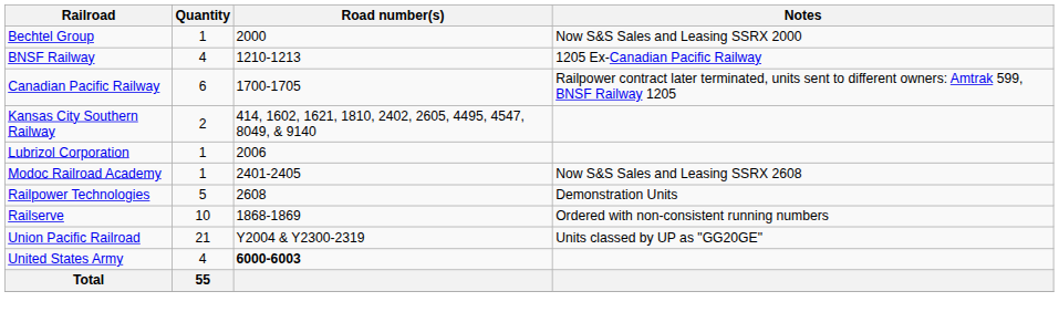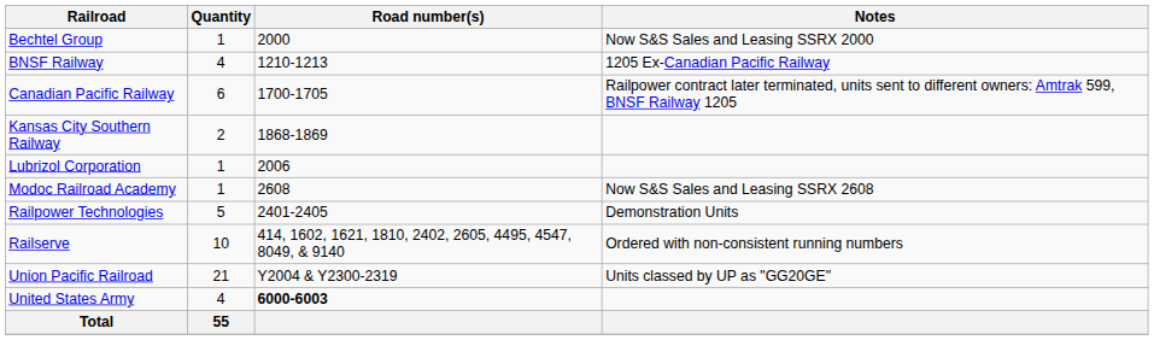 <table class="wikitable">
 <tr>
 <th>Railroad</th>
 <th>Quantity</th>
 <th>Road number(s)</th>
 <th>Notes</th>
 </tr>
 <tr>
 <td><a href='#'>Bechtel Group</a></td>
 <td style="text-align: center;">1</td>
 <td>2000</td>
 <td>Now S&S Sales and Leasing SSRX 2000</td>
 </tr>
 <tr>
 <td><a href='#'>BNSF Railway</a></td>
 <td style="text-align: center;">4</td>
 <td>1210-1213</td>
 <td>1205 Ex-<a href='#'>Canadian Pacific Railway</a></td>
 </tr>
 <tr>
 <td><a href='#'>Canadian Pacific Railway</a></td>
 <td style="text-align: center;">6</td>
 <td>1700-1705</td>
 <td>Railpower contract later terminated, units sent to different owners: <a href='#'>Amtrak</a> 599, <a href='#'>BNSF Railway</a> 1205</td>
 </tr>
 <tr>
 <td><a href='#'>Kansas City Southern Railway</a></td>
 <td style="text-align: center;">2</td>
-<td>414, 1602, 1621, 1810, 2402, 2605, 4495, 4547, 8049, & 9140</td>
+<td>1868-1869</td>
 <td></td>
 </tr>
 <tr>
 <td><a href='#'>Lubrizol Corporation</a></td>
 <td style="text-align: center;">1</td>
 <td>2006</td>
 <td></td>
 </tr>
 <tr>
 <td><a href='#'>Modoc Railroad Academy</a></td>
 <td style="text-align: center;">1</td>
-<td>2401-2405</td>
+<td>2608</td>
 <td>Now S&S Sales and Leasing SSRX 2608</td>
 </tr>
 <tr>
 <td><a href='#'>Railpower Technologies</a></td>
 <td style="text-align: center;">5</td>
-<td>2608</td>
+<td>2401-2405</td>
 <td>Demonstration Units</td>
 </tr>
 <tr>
 <td><a href='#'>Railserve</a></td>
 <td style="text-align: center;">10</td>
-<td>1868-1869</td>
+<td>414, 1602, 1621, 1810, 2402, 2605, 4495, 4547, 8049, & 9140</td>
 <td>Ordered with non-consistent running numbers</td>
 </tr>
 <tr>
 <td><a href='#'>Union Pacific Railroad</a></td>
 <td style="text-align: center;">21</td>
 <td>Y2004 & Y2300-2319</td>
 <td>Units classed by UP as "GG20GE"</td>
 </tr>
 <tr>
 <td><a href='#'>United States Army</a></td>
 <td style="text-align: center;">4</td>
 <td><strong>6000-6003</strong></td>
 <td></td>
 </tr>
 <tr>
 <th>Total</th>
 <th>55</th>
 <th></th>
 <th></th>
 </tr>
 <tr>
 </tr>
 </table>
